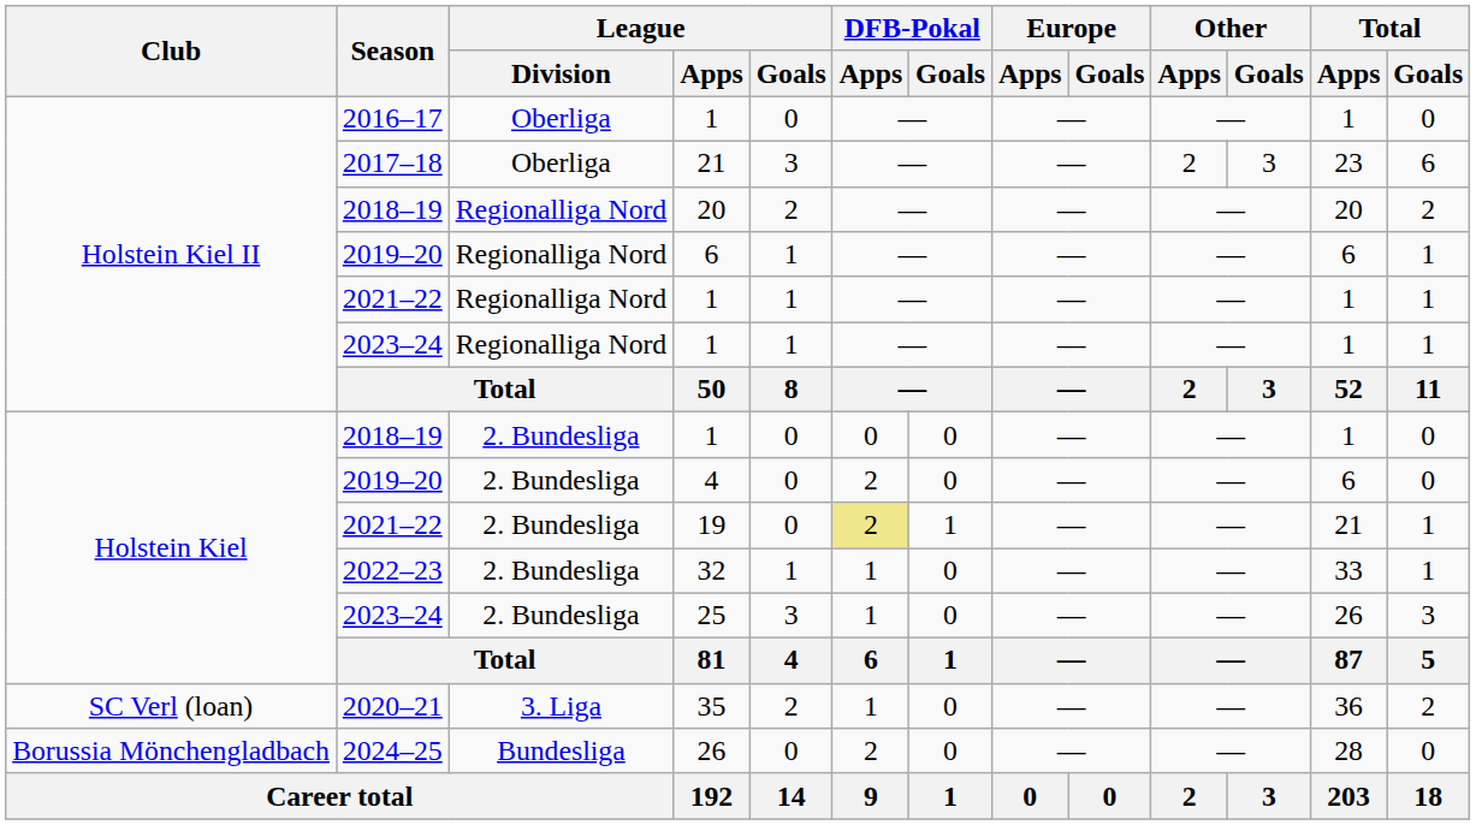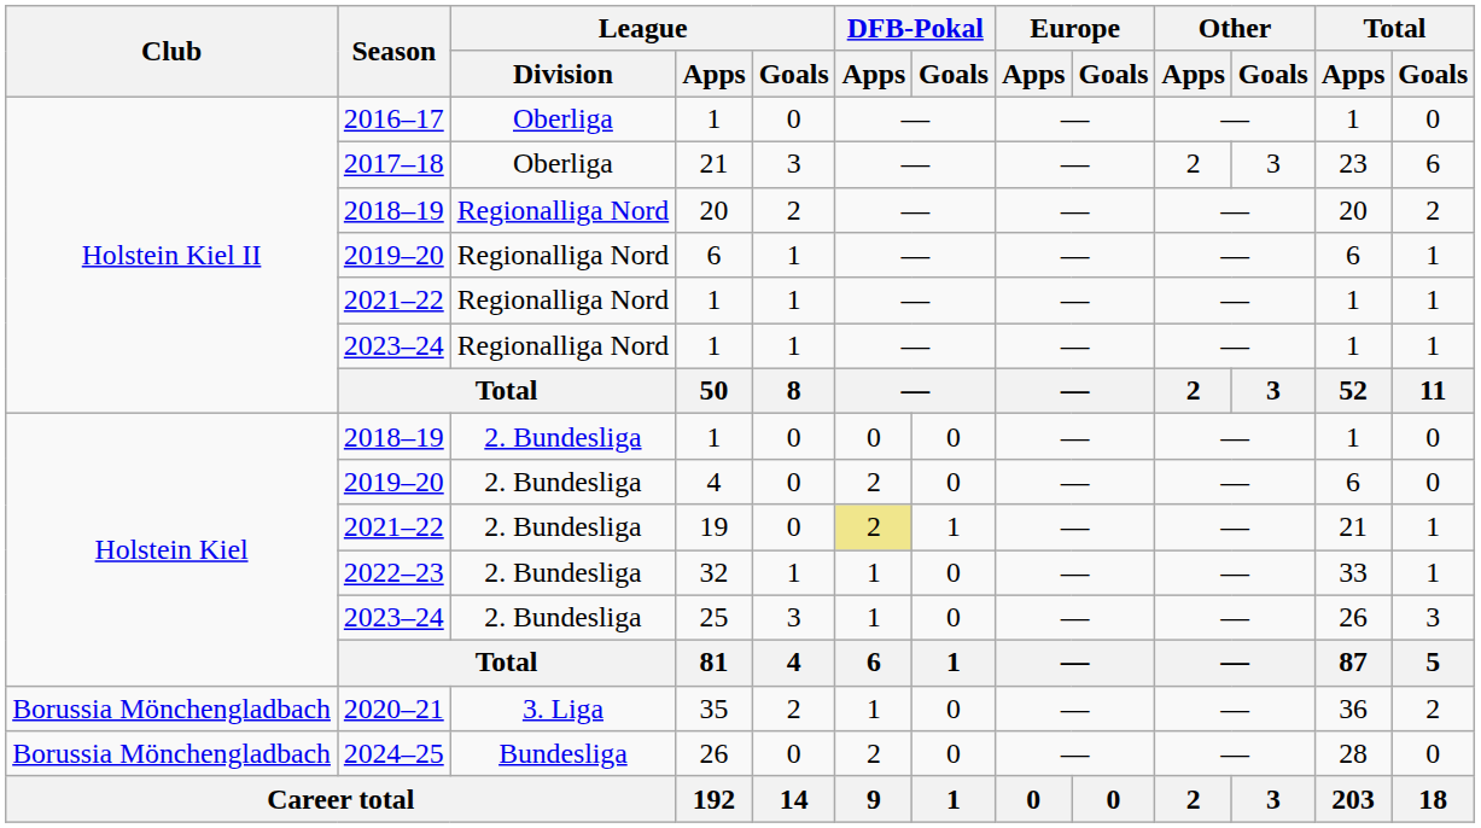 <table class="wikitable" style="text-align: center">
 <tr>
 <th rowspan="2">Club</th>
 <th rowspan="2">Season</th>
 <th colspan="3">League</th>
 <th colspan="2"><a href='#'>DFB-Pokal</a></th>
 <th colspan="2">Europe</th>
 <th colspan="2">Other</th>
 <th colspan="2">Total</th>
 </tr>
 <tr>
 <th>Division</th>
 <th>Apps</th>
 <th>Goals</th>
 <th>Apps</th>
 <th>Goals</th>
 <th>Apps</th>
 <th>Goals</th>
 <th>Apps</th>
 <th>Goals</th>
 <th>Apps</th>
 <th>Goals</th>
 </tr>
 <tr>
 <td rowspan="7"><a href='#'>Holstein Kiel II</a></td>
 <td><a href='#'>2016–17</a></td>
 <td><a href='#'>Oberliga</a></td>
 <td>1</td>
 <td>0</td>
 <td colspan="2">—</td>
 <td colspan="2">—</td>
 <td colspan="2">—</td>
 <td>1</td>
 <td>0</td>
 </tr>
 <tr>
 <td><a href='#'>2017–18</a></td>
 <td>Oberliga</td>
 <td>21</td>
 <td>3</td>
 <td colspan="2">—</td>
 <td colspan="2">—</td>
 <td>2</td>
 <td>3</td>
 <td>23</td>
 <td>6</td>
 </tr>
 <tr>
 <td><a href='#'>2018–19</a></td>
 <td><a href='#'>Regionalliga Nord</a></td>
 <td>20</td>
 <td>2</td>
 <td colspan="2">—</td>
 <td colspan="2">—</td>
 <td colspan="2">—</td>
 <td>20</td>
 <td>2</td>
 </tr>
 <tr>
 <td><a href='#'>2019–20</a></td>
 <td>Regionalliga Nord</td>
 <td>6</td>
 <td>1</td>
 <td colspan="2">—</td>
 <td colspan="2">—</td>
 <td colspan="2">—</td>
 <td>6</td>
 <td>1</td>
 </tr>
 <tr>
 <td><a href='#'>2021–22</a></td>
 <td>Regionalliga Nord</td>
 <td>1</td>
 <td>1</td>
 <td colspan="2">—</td>
 <td colspan="2">—</td>
 <td colspan="2">—</td>
 <td>1</td>
 <td>1</td>
 </tr>
 <tr>
 <td><a href='#'>2023–24</a></td>
 <td>Regionalliga Nord</td>
 <td>1</td>
 <td>1</td>
 <td colspan="2">—</td>
 <td colspan="2">—</td>
 <td colspan="2">—</td>
 <td>1</td>
 <td>1</td>
 </tr>
 <tr>
 <th colspan="2">Total</th>
 <th>50</th>
 <th>8</th>
 <th colspan="2">—</th>
 <th colspan="2">—</th>
 <th>2</th>
 <th>3</th>
 <th>52</th>
 <th>11</th>
 </tr>
 <tr>
 <td rowspan="6"><a href='#'>Holstein Kiel</a></td>
 <td><a href='#'>2018–19</a></td>
 <td><a href='#'>2. Bundesliga</a></td>
 <td>1</td>
 <td>0</td>
 <td>0</td>
 <td>0</td>
 <td colspan="2">—</td>
 <td colspan="2">—</td>
 <td>1</td>
 <td>0</td>
 </tr>
 <tr>
 <td><a href='#'>2019–20</a></td>
 <td>2. Bundesliga</td>
 <td>4</td>
 <td>0</td>
 <td>2</td>
 <td>0</td>
 <td colspan="2">—</td>
 <td colspan="2">—</td>
 <td>6</td>
 <td>0</td>
 </tr>
 <tr>
 <td><a href='#'>2021–22</a></td>
 <td>2. Bundesliga</td>
 <td>19</td>
 <td>0</td>
 <td style="background: khaki;">2</td>
 <td>1</td>
 <td colspan="2">—</td>
 <td colspan="2">—</td>
 <td>21</td>
 <td>1</td>
 </tr>
 <tr>
 <td><a href='#'>2022–23</a></td>
 <td>2. Bundesliga</td>
 <td>32</td>
 <td>1</td>
 <td>1</td>
 <td>0</td>
 <td colspan="2">—</td>
 <td colspan="2">—</td>
 <td>33</td>
 <td>1</td>
 </tr>
 <tr>
 <td><a href='#'>2023–24</a></td>
 <td>2. Bundesliga</td>
 <td>25</td>
 <td>3</td>
 <td>1</td>
 <td>0</td>
 <td colspan="2">—</td>
 <td colspan="2">—</td>
 <td>26</td>
 <td>3</td>
 </tr>
 <tr>
 <th colspan="2">Total</th>
 <th>81</th>
 <th>4</th>
 <th>6</th>
 <th>1</th>
 <th colspan="2">—</th>
 <th colspan="2">—</th>
 <th>87</th>
 <th>5</th>
 </tr>
 <tr>
-<td><a href='#'>SC Verl</a> (loan)</td>
+<td><a href='#'>Borussia Mönchengladbach</a></td>
 <td><a href='#'>2020–21</a></td>
 <td><a href='#'>3. Liga</a></td>
 <td>35</td>
 <td>2</td>
 <td>1</td>
 <td>0</td>
 <td colspan="2">—</td>
 <td colspan="2">—</td>
 <td>36</td>
 <td>2</td>
 </tr>
 <tr>
 <td><a href='#'>Borussia Mönchengladbach</a></td>
 <td><a href='#'>2024–25</a></td>
 <td><a href='#'>Bundesliga</a></td>
 <td>26</td>
 <td>0</td>
 <td>2</td>
 <td>0</td>
 <td colspan="2">—</td>
 <td colspan="2">—</td>
 <td>28</td>
 <td>0</td>
 </tr>
 <tr>
 <th colspan="3">Career total</th>
 <th>192</th>
 <th>14</th>
 <th>9</th>
 <th>1</th>
 <th>0</th>
 <th>0</th>
 <th>2</th>
 <th>3</th>
 <th>203</th>
 <th>18</th>
 </tr>
 </table>
